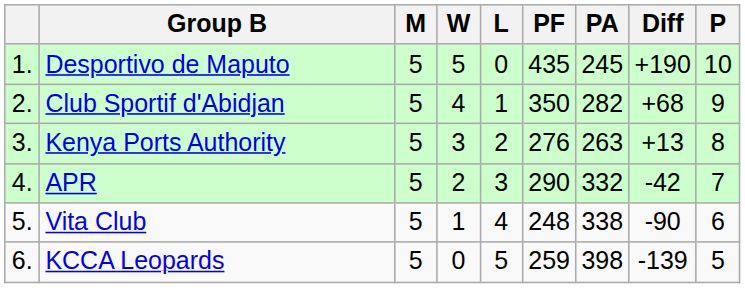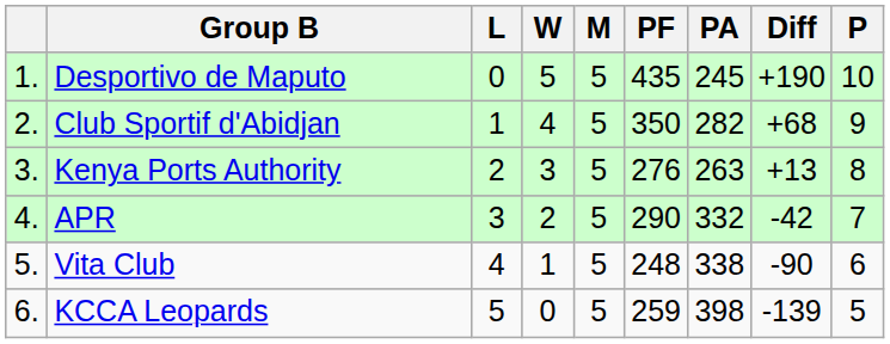 <table class="wikitable" style="text-align:center">
 <tr>
 <th width=15></th>
 <th width=220>Group B</th>
+<th width=20>L</th>
+<th width=20>W</th>
 <th width=20>M</th>
-<th width=20>W</th>
-<th width=20>L</th>
 <th width=20>PF</th>
 <th width=20>PA</th>
 <th width=30>Diff</th>
 <th width=20>P</th>
 </tr>
 <tr style="background: #ccffcc;">
 <td>1.</td>
 <td align=left> <a href='#'>Desportivo de Maputo</a></td>
+<td>0</td>
 <td>5</td>
 <td>5</td>
-<td>0</td>
 <td>435</td>
 <td>245</td>
 <td>+190</td>
 <td>10</td>
 </tr>
 <tr style="background: #ccffcc;">
 <td>2.</td>
 <td align=left> <a href='#'>Club Sportif d'Abidjan</a></td>
+<td>1</td>
+<td>4</td>
 <td>5</td>
-<td>4</td>
-<td>1</td>
 <td>350</td>
 <td>282</td>
 <td>+68</td>
 <td>9</td>
 </tr>
 <tr style="background: #ccffcc;">
 <td>3.</td>
 <td align=left> <a href='#'>Kenya Ports Authority</a></td>
+<td>2</td>
+<td>3</td>
 <td>5</td>
-<td>3</td>
-<td>2</td>
 <td>276</td>
 <td>263</td>
 <td>+13</td>
 <td>8</td>
 </tr>
 <tr style="background: #ccffcc;">
 <td>4.</td>
 <td align=left> <a href='#'>APR</a></td>
+<td>3</td>
+<td>2</td>
 <td>5</td>
-<td>2</td>
-<td>3</td>
 <td>290</td>
 <td>332</td>
 <td>-42</td>
 <td>7</td>
 </tr>
 <tr>
 <td>5.</td>
 <td align=left> <a href='#'>Vita Club</a></td>
+<td>4</td>
+<td>1</td>
 <td>5</td>
-<td>1</td>
-<td>4</td>
 <td>248</td>
 <td>338</td>
 <td>-90</td>
 <td>6</td>
 </tr>
 <tr>
 <td>6.</td>
 <td align=left> <a href='#'>KCCA Leopards</a></td>
 <td>5</td>
 <td>0</td>
 <td>5</td>
 <td>259</td>
 <td>398</td>
 <td>-139</td>
 <td>5</td>
 </tr>
 </table>
